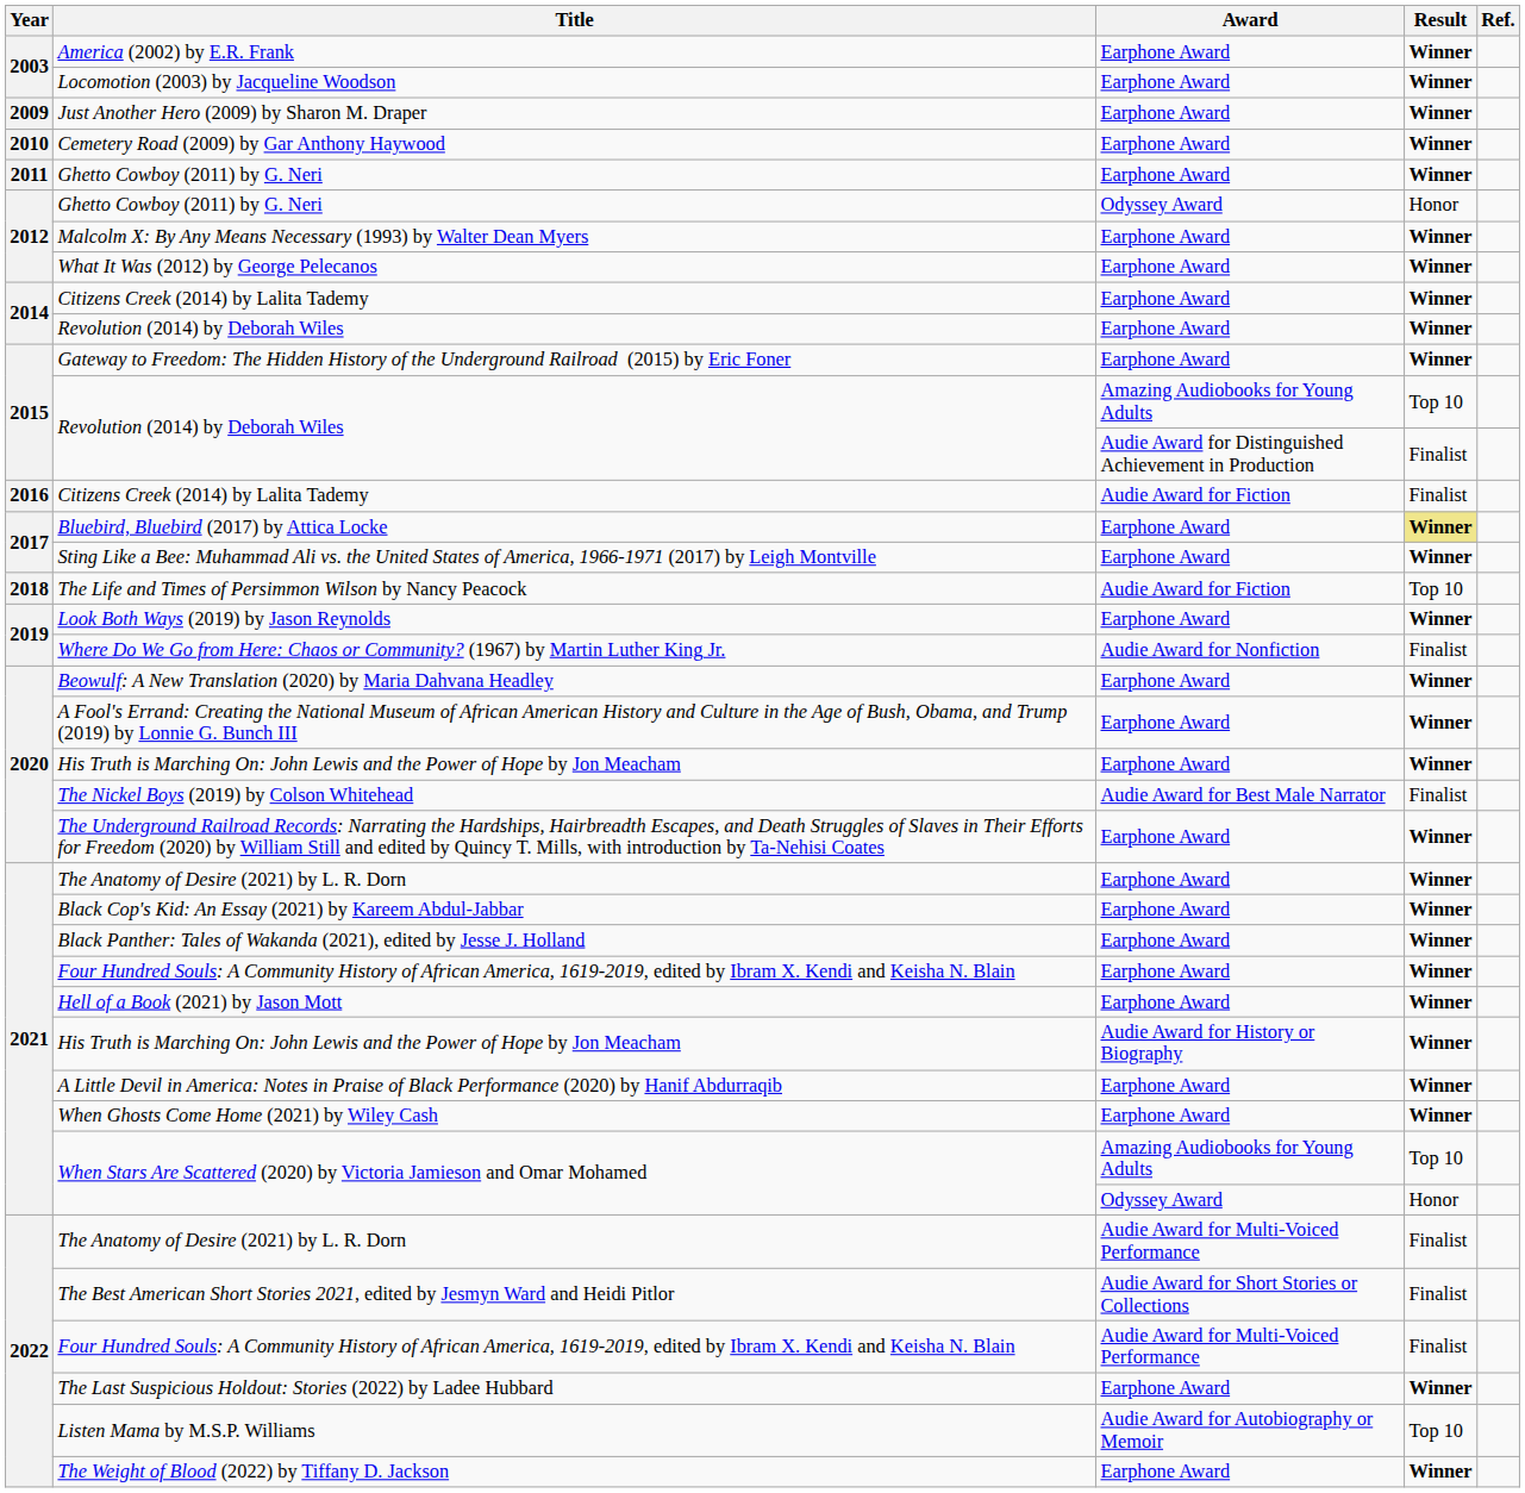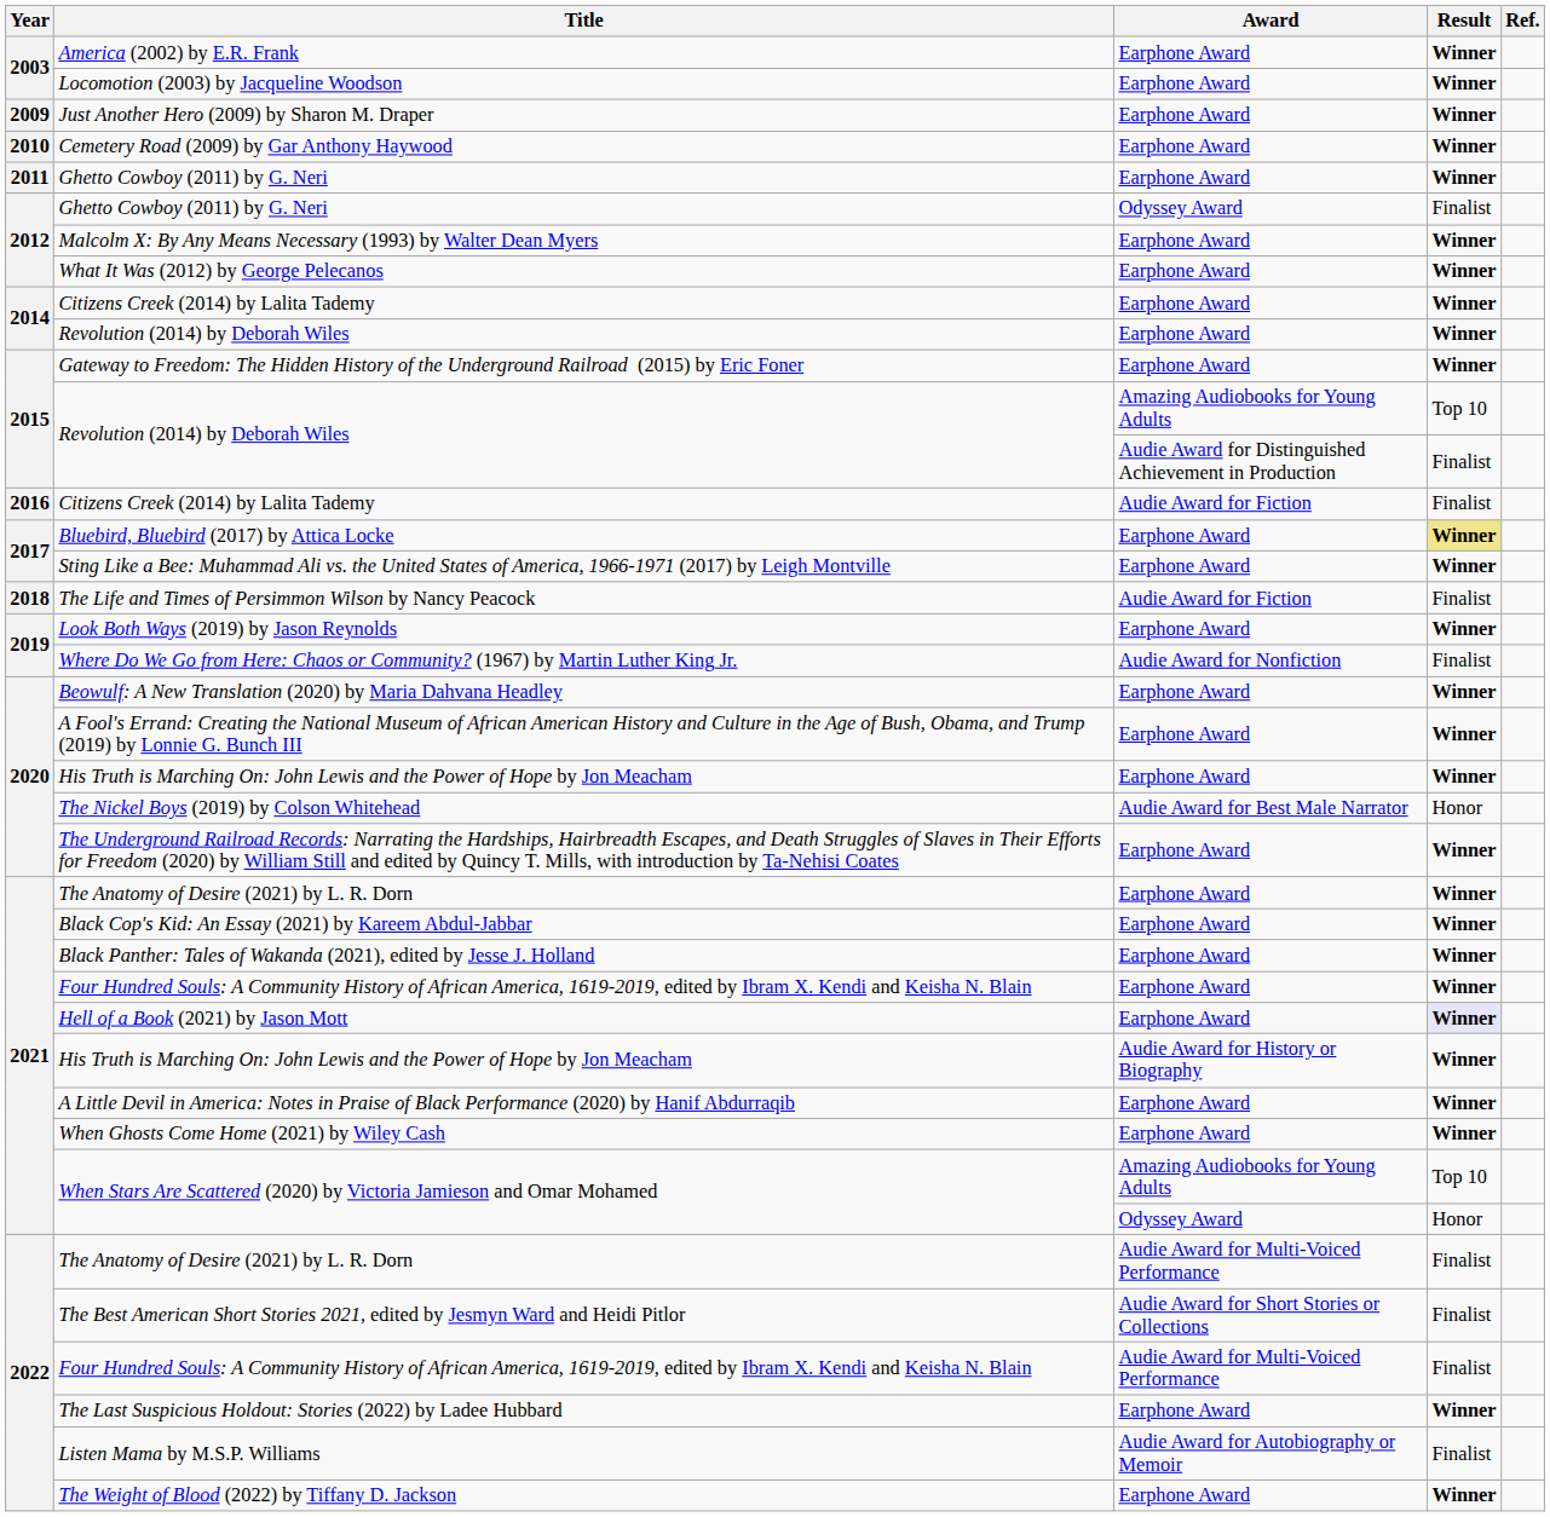 <table class="wikitable sortable mw-collapsible">
 <tr>
 <th>Year</th>
 <th>Title</th>
 <th>Award</th>
 <th>Result</th>
 <th>Ref.</th>
 </tr>
 <tr>
 <th rowspan="2">2003</th>
 <td><a href='#'><em>America</em></a> (2002) by <a href='#'>E.R. Frank</a></td>
 <td><a href='#'>Earphone Award</a></td>
 <td><strong>Winner</strong></td>
 <td></td>
 </tr>
 <tr>
 <td><em>Locomotion</em> (2003) by <a href='#'>Jacqueline Woodson</a></td>
 <td><a href='#'>Earphone Award</a></td>
 <td><strong>Winner</strong></td>
 <td></td>
 </tr>
 <tr>
 <th>2009</th>
 <td><em>Just Another Hero</em> (2009) by Sharon M. Draper</td>
 <td><a href='#'>Earphone Award</a></td>
 <td><strong>Winner</strong></td>
 <td></td>
 </tr>
 <tr>
 <th>2010</th>
 <td><em>Cemetery Road</em> (2009) by <a href='#'>Gar Anthony Haywood</a></td>
 <td><a href='#'>Earphone Award</a></td>
 <td><strong>Winner</strong></td>
 <td></td>
 </tr>
 <tr>
 <th>2011</th>
 <td><em>Ghetto Cowboy</em> (2011) by <a href='#'>G. Neri</a></td>
 <td><a href='#'>Earphone Award</a></td>
 <td><strong>Winner</strong></td>
 <td></td>
 </tr>
 <tr>
 <th rowspan="3">2012</th>
 <td><em>Ghetto Cowboy</em> (2011) by <a href='#'>G. Neri</a></td>
 <td><a href='#'>Odyssey Award</a></td>
-<td>Honor</td>
+<td>Finalist</td>
 <td></td>
 </tr>
 <tr>
 <td><em>Malcolm X: By Any Means Necessary</em> (1993) by <a href='#'>Walter Dean Myers</a></td>
 <td><a href='#'>Earphone Award</a></td>
 <td><strong>Winner</strong></td>
 <td></td>
 </tr>
 <tr>
 <td><em>What It Was</em> (2012) by <a href='#'>George Pelecanos</a></td>
 <td><a href='#'>Earphone Award</a></td>
 <td><strong>Winner</strong></td>
 <td></td>
 </tr>
 <tr>
 <th rowspan="2">2014</th>
 <td><em>Citizens Creek</em> (2014) by Lalita Tademy</td>
 <td><a href='#'>Earphone Award</a></td>
 <td><strong>Winner</strong></td>
 <td></td>
 </tr>
 <tr>
 <td><em>Revolution</em> (2014) by <a href='#'>Deborah Wiles</a></td>
 <td><a href='#'>Earphone Award</a></td>
 <td><strong>Winner</strong></td>
 <td></td>
 </tr>
 <tr>
 <th rowspan="3">2015</th>
 <td><em>Gateway to Freedom: The Hidden History of the Underground Railroad</em>  (2015) by <a href='#'>Eric Foner</a></td>
 <td><a href='#'>Earphone Award</a></td>
 <td><strong>Winner</strong></td>
 <td></td>
 </tr>
 <tr>
 <td rowspan="2"><em>Revolution</em> (2014) by <a href='#'>Deborah Wiles</a></td>
 <td><a href='#'>Amazing Audiobooks for Young Adults</a></td>
 <td>Top 10</td>
 <td></td>
 </tr>
 <tr>
 <td><a href='#'>Audie Award</a> for Distinguished Achievement in Production</td>
 <td>Finalist</td>
 <td></td>
 </tr>
 <tr>
 <th>2016</th>
 <td><em>Citizens Creek</em> (2014) by Lalita Tademy</td>
 <td><a href='#'>Audie Award for Fiction</a></td>
 <td>Finalist</td>
 <td></td>
 </tr>
 <tr>
 <th rowspan="2">2017</th>
 <td><em><a href='#'>Bluebird, Bluebird</a></em> (2017) by <a href='#'>Attica Locke</a></td>
 <td><a href='#'>Earphone Award</a></td>
 <td style="background: khaki;"><strong>Winner</strong></td>
 <td></td>
 </tr>
 <tr>
 <td><em>Sting Like a Bee: Muhammad Ali vs. the United States of America, 1966-1971</em> (2017) by <a href='#'>Leigh Montville</a></td>
 <td><a href='#'>Earphone Award</a></td>
 <td><strong>Winner</strong></td>
 <td></td>
 </tr>
 <tr>
 <th>2018</th>
 <td><em>The Life and Times of Persimmon Wilson</em> by Nancy Peacock</td>
 <td><a href='#'>Audie Award for Fiction</a></td>
-<td>Top 10</td>
+<td>Finalist</td>
 <td></td>
 </tr>
 <tr>
 <th rowspan="2">2019</th>
 <td><em><a href='#'>Look Both Ways</a></em> (2019) by <a href='#'>Jason Reynolds</a>  </td>
 <td><a href='#'>Earphone Award</a></td>
 <td><strong>Winner</strong></td>
 <td></td>
 </tr>
 <tr>
 <td><em><a href='#'>Where Do We Go from Here: Chaos or Community?</a></em> (1967) by <a href='#'>Martin Luther King Jr.</a></td>
 <td><a href='#'>Audie Award for Nonfiction</a></td>
 <td>Finalist</td>
 <td></td>
 </tr>
 <tr>
 <th rowspan="5">2020</th>
 <td><em><a href='#'>Beowulf</a>: A New Translation</em> (2020) by <a href='#'>Maria Dahvana Headley</a></td>
 <td><a href='#'>Earphone Award</a></td>
 <td><strong>Winner</strong></td>
 <td></td>
 </tr>
 <tr>
 <td><em>A Fool's Errand: Creating the National Museum of African American History and Culture in the Age of Bush, Obama, and Trump</em> (2019) by <a href='#'>Lonnie G. Bunch III</a></td>
 <td><a href='#'>Earphone Award</a></td>
 <td><strong>Winner</strong></td>
 <td></td>
 </tr>
 <tr>
 <td><em>His Truth is Marching On: John Lewis and the Power of Hope</em> by <a href='#'>Jon Meacham</a></td>
 <td><a href='#'>Earphone Award</a></td>
 <td><strong>Winner</strong></td>
 <td></td>
 </tr>
 <tr>
 <td><em><a href='#'>The Nickel Boys</a></em> (2019) by <a href='#'>Colson Whitehead</a></td>
 <td><a href='#'>Audie Award for Best Male Narrator</a></td>
-<td>Finalist</td>
+<td>Honor</td>
 <td></td>
 </tr>
 <tr>
 <td><em><a href='#'>The Underground Railroad Records</a>: Narrating the Hardships, Hairbreadth Escapes, and Death Struggles of Slaves in Their Efforts for Freedom</em> (2020) by <a href='#'>William Still</a> and edited by Quincy T. Mills, with introduction by <a href='#'>Ta-Nehisi Coates</a></td>
 <td><a href='#'>Earphone Award</a></td>
 <td><strong>Winner</strong></td>
 <td></td>
 </tr>
 <tr>
 <th rowspan="10">2021</th>
 <td><em>The Anatomy of Desire</em> (2021) by L. R. Dorn</td>
 <td><a href='#'>Earphone Award</a></td>
 <td><strong>Winner</strong></td>
 <td></td>
 </tr>
 <tr>
 <td><em>Black Cop's Kid: An Essay</em> (2021) by <a href='#'>Kareem Abdul-Jabbar</a></td>
 <td><a href='#'>Earphone Award</a></td>
 <td><strong>Winner</strong></td>
 <td></td>
 </tr>
 <tr>
 <td><em>Black Panther: Tales of Wakanda</em> (2021), edited by <a href='#'>Jesse J. Holland</a></td>
 <td><a href='#'>Earphone Award</a></td>
 <td><strong>Winner</strong></td>
 <td></td>
 </tr>
 <tr>
 <td><em><a href='#'>Four Hundred Souls</a>: A Community History of African America, 1619-2019</em>, edited by <a href='#'>Ibram X. Kendi</a> and <a href='#'>Keisha N. Blain</a></td>
 <td><a href='#'>Earphone Award</a></td>
 <td><strong>Winner</strong></td>
 <td></td>
 </tr>
 <tr>
 <td><em><a href='#'>Hell of a Book</a></em> (2021) by <a href='#'>Jason Mott</a></td>
 <td><a href='#'>Earphone Award</a></td>
-<td><strong>Winner</strong></td>
+<td style="background: lavender;"><strong>Winner</strong></td>
 <td></td>
 </tr>
 <tr>
 <td><em>His Truth is Marching On: John Lewis and the Power of Hope</em> by <a href='#'>Jon Meacham</a></td>
 <td><a href='#'>Audie Award for History or Biography</a></td>
 <td><strong>Winner</strong></td>
 <td></td>
 </tr>
 <tr>
 <td><em>A Little Devil in America: Notes in Praise of Black Performance</em> (2020) by <a href='#'>Hanif Abdurraqib</a></td>
 <td><a href='#'>Earphone Award</a></td>
 <td><strong>Winner</strong></td>
 <td></td>
 </tr>
 <tr>
 <td><em>When Ghosts Come Home</em> (2021) by <a href='#'>Wiley Cash</a></td>
 <td><a href='#'>Earphone Award</a></td>
 <td><strong>Winner</strong></td>
 <td></td>
 </tr>
 <tr>
 <td rowspan="2"><em><a href='#'>When Stars Are Scattered</a></em> (2020) by <a href='#'>Victoria Jamieson</a> and Omar Mohamed</td>
 <td><a href='#'>Amazing Audiobooks for Young Adults</a></td>
 <td>Top 10</td>
 <td></td>
 </tr>
 <tr>
 <td><a href='#'>Odyssey Award</a></td>
 <td>Honor</td>
 <td></td>
 </tr>
 <tr>
 <th rowspan="6">2022</th>
 <td><em>The Anatomy of Desire</em> (2021) by L. R. Dorn</td>
 <td><a href='#'>Audie Award for Multi-Voiced Performance</a></td>
 <td>Finalist</td>
 <td></td>
 </tr>
 <tr>
 <td><em>The Best American Short Stories 2021</em>, edited by <a href='#'>Jesmyn Ward</a> and Heidi Pitlor</td>
 <td><a href='#'>Audie Award for Short Stories or Collections</a></td>
 <td>Finalist</td>
 <td></td>
 </tr>
 <tr>
 <td><em><a href='#'>Four Hundred Souls</a>: A Community History of African America, 1619-2019</em>, edited by <a href='#'>Ibram X. Kendi</a> and <a href='#'>Keisha N. Blain</a></td>
 <td><a href='#'>Audie Award for Multi-Voiced Performance</a></td>
 <td>Finalist</td>
 <td></td>
 </tr>
 <tr>
 <td><em>The Last Suspicious Holdout: Stories</em> (2022) by Ladee Hubbard</td>
 <td><a href='#'>Earphone Award</a></td>
 <td><strong>Winner</strong></td>
 <td></td>
 </tr>
 <tr>
 <td><em>Listen Mama</em> by M.S.P. Williams</td>
 <td><a href='#'>Audie Award for Autobiography or Memoir</a></td>
-<td>Top 10</td>
+<td>Finalist</td>
 <td></td>
 </tr>
 <tr>
 <td><em><a href='#'>The Weight of Blood</a></em> (2022) by <a href='#'>Tiffany D. Jackson</a></td>
 <td><a href='#'>Earphone Award</a></td>
 <td><strong>Winner</strong></td>
 <td></td>
 </tr>
 </table>
